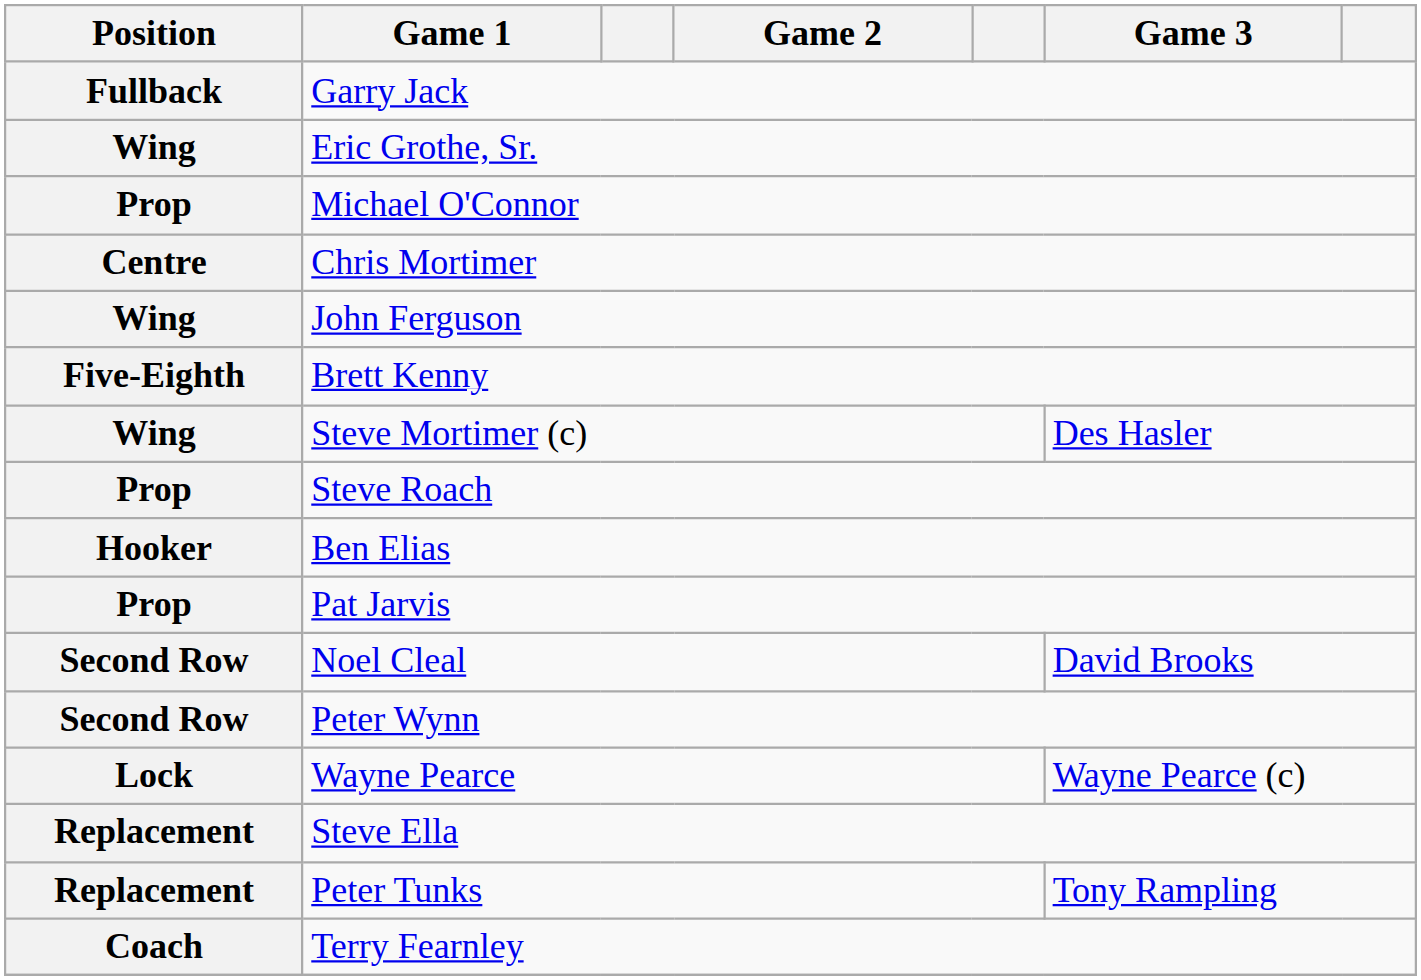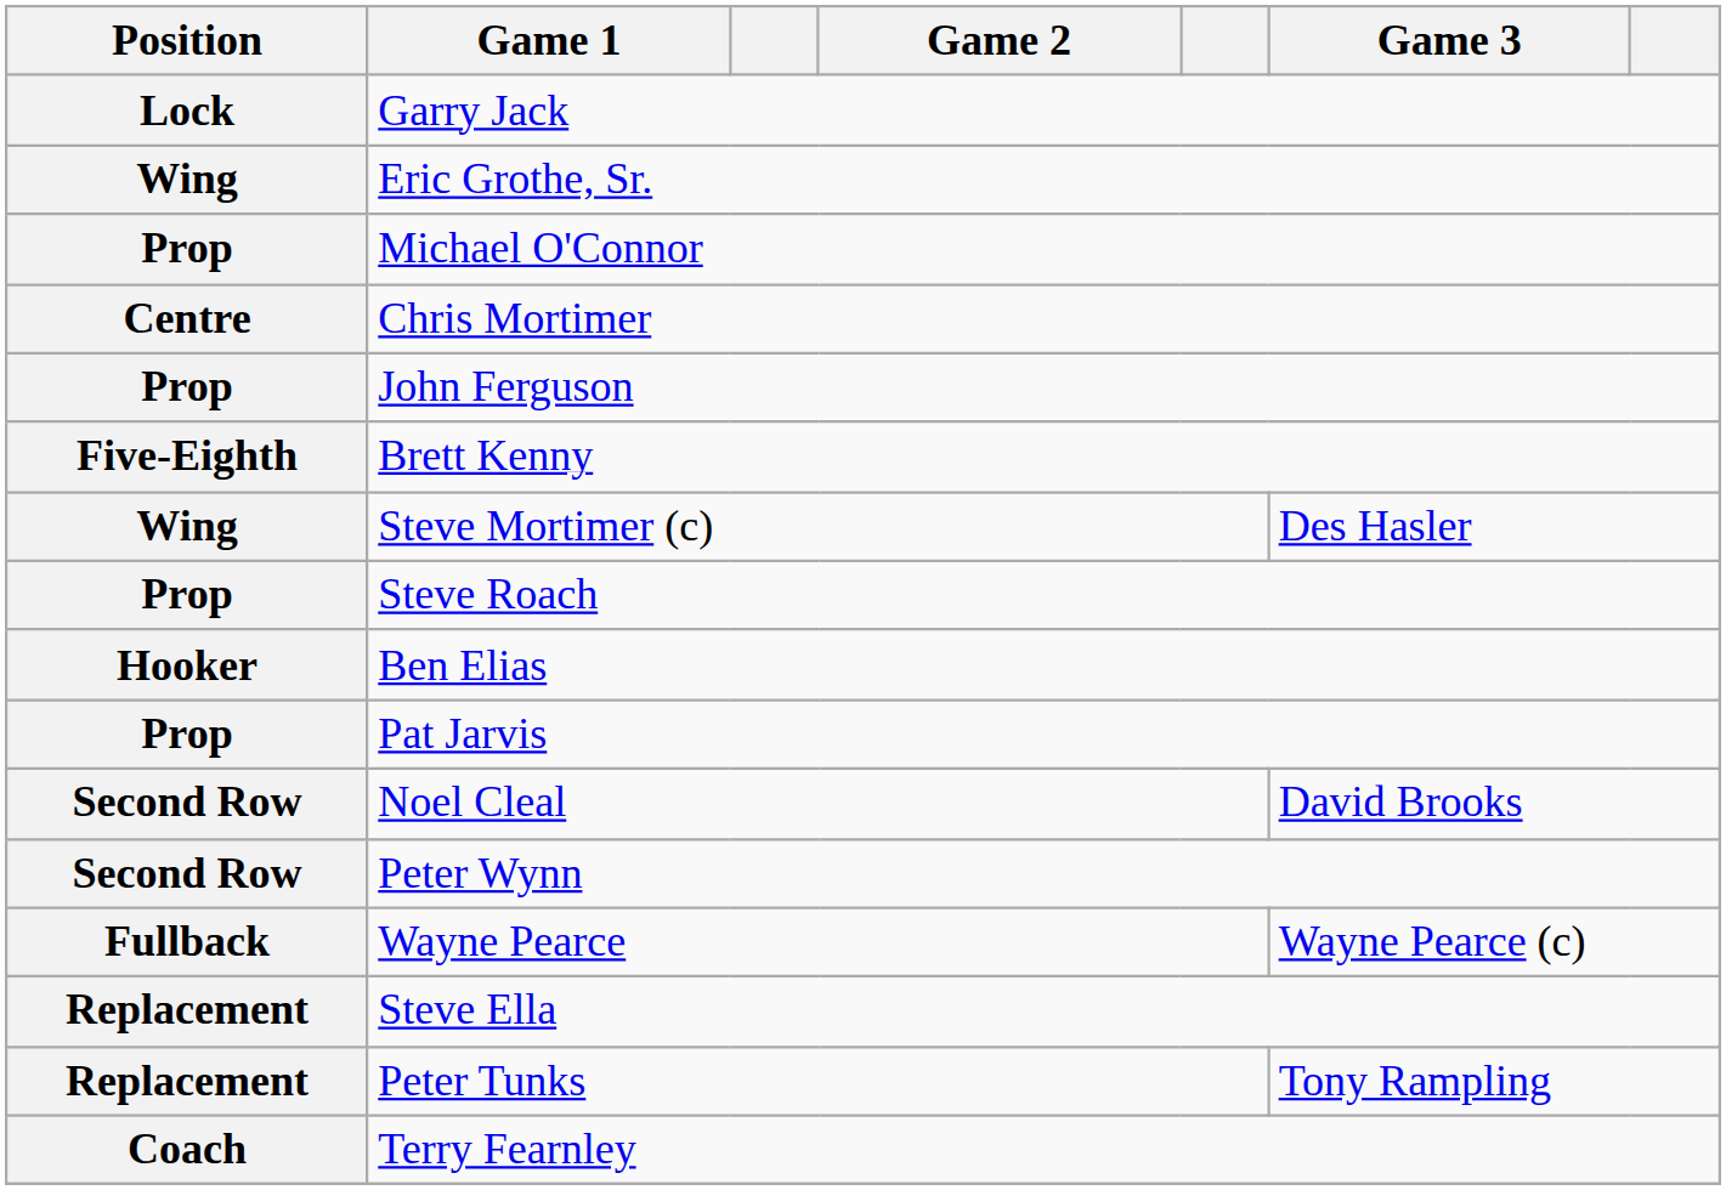 <table class="wikitable">
 <tr>
 <th width="125">Position</th>
 <th width="125">Game 1</th>
 <th width="25"></th>
 <th width="125">Game 2</th>
 <th width="25"></th>
 <th width="125">Game 3</th>
 <th width="25"></th>
 </tr>
 <tr>
-<th>Fullback</th>
+<th>Lock</th>
 <td colspan="6"> <a href='#'>Garry Jack</a></td>
 </tr>
 <tr>
 <th>Wing</th>
 <td colspan="6"> <a href='#'>Eric Grothe, Sr.</a></td>
 </tr>
 <tr>
 <th>Prop</th>
 <td colspan="6"> <a href='#'>Michael O'Connor</a></td>
 </tr>
 <tr>
 <th>Centre</th>
 <td colspan="6"> <a href='#'>Chris Mortimer</a></td>
 </tr>
 <tr>
-<th>Wing</th>
+<th>Prop</th>
 <td colspan="6"> <a href='#'>John Ferguson</a></td>
 </tr>
 <tr>
 <th>Five-Eighth</th>
 <td colspan="6"> <a href='#'>Brett Kenny</a></td>
 </tr>
 <tr>
 <th>Wing</th>
 <td colspan="4"> <a href='#'>Steve Mortimer</a> (c)</td>
 <td colspan="2"> <a href='#'>Des Hasler</a></td>
 </tr>
 <tr>
 <th>Prop</th>
 <td colspan="6"> <a href='#'>Steve Roach</a></td>
 </tr>
 <tr>
 <th>Hooker</th>
 <td colspan="6"> <a href='#'>Ben Elias</a></td>
 </tr>
 <tr>
 <th>Prop</th>
 <td colspan="6"> <a href='#'>Pat Jarvis</a></td>
 </tr>
 <tr>
 <th>Second Row</th>
 <td colspan="4"> <a href='#'>Noel Cleal</a></td>
 <td colspan="6"> <a href='#'>David Brooks</a></td>
 </tr>
 <tr>
 <th>Second Row</th>
 <td colspan="6"> <a href='#'>Peter Wynn</a></td>
 </tr>
 <tr>
-<th>Lock</th>
+<th>Fullback</th>
 <td colspan="4"> <a href='#'>Wayne Pearce</a></td>
 <td colspan="2"> <a href='#'>Wayne Pearce</a> (c)</td>
 </tr>
 <tr>
 <th>Replacement</th>
 <td colspan="6"> <a href='#'>Steve Ella</a></td>
 </tr>
 <tr>
 <th>Replacement</th>
 <td colspan="4"> <a href='#'>Peter Tunks</a></td>
 <td colspan="2"> <a href='#'>Tony Rampling</a></td>
 </tr>
 <tr>
 <th>Coach</th>
 <td colspan="6"> <a href='#'>Terry Fearnley</a></td>
 </tr>
 <tr>
 </tr>
 </table>
